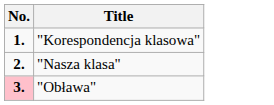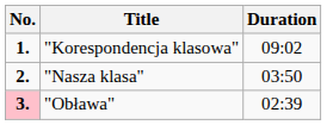 <table class="wikitable">
 <tr>
 <th>No.</th>
 <th>Title</th>
+<th>Duration</th>
 </tr>
 <tr>
 <td style="text-align:center"><strong>1.</strong></td>
 <td>"Korespondencja klasowa"</td>
+<td style="text-align:center">09:02</td>
 </tr>
 <tr>
 <td style="text-align:center"><strong>2.</strong></td>
 <td>"Nasza klasa"</td>
+<td style="text-align:center">03:50</td>
 </tr>
 <tr>
 <td style="background: pink; text-align:center"><strong>3.</strong></td>
 <td>"Obława"</td>
+<td style="text-align:center">02:39</td>
 </tr>
 </table>
